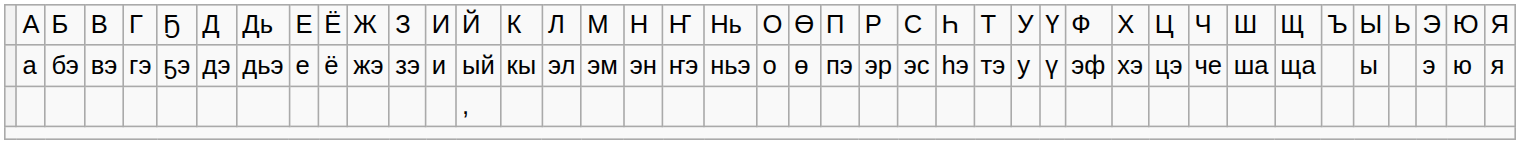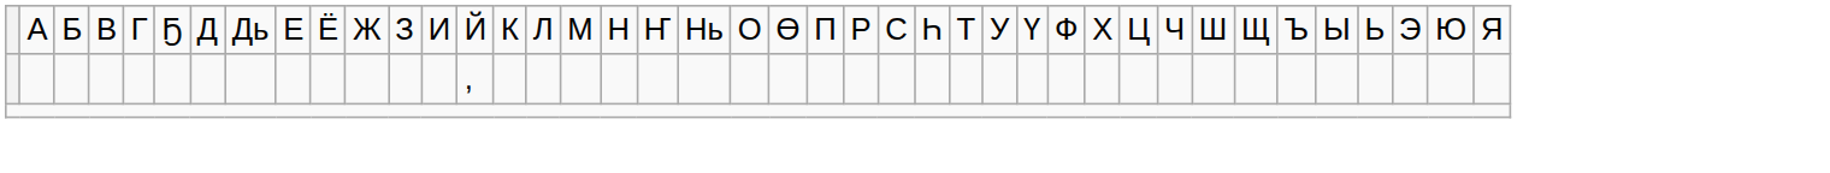 <table class="wikitable mw-collapsible mw-collapsed">
 <tr>
 <th scope="row"></th>
 <td>А</td>
 <td>Б</td>
 <td>В</td>
 <td>Г</td>
 <td>Ҕ</td>
 <td>Д</td>
 <td>Дь</td>
 <td>Е</td>
 <td>Ё</td>
 <td>Ж</td>
 <td>З</td>
 <td>И</td>
 <td>Й</td>
 <td>К</td>
 <td>Л</td>
 <td>М</td>
 <td>Н</td>
 <td>Ҥ</td>
 <td>Нь</td>
 <td>О</td>
 <td>Ө</td>
 <td>П</td>
 <td>Р</td>
 <td>С</td>
 <td>Һ</td>
 <td>Т</td>
 <td>У</td>
 <td>Ү</td>
 <td>Ф</td>
 <td>Х</td>
 <td>Ц</td>
 <td>Ч</td>
 <td>Ш</td>
 <td>Щ</td>
 <td>Ъ</td>
 <td>Ы</td>
 <td>Ь</td>
 <td>Э</td>
 <td>Ю</td>
 <td>Я</td>
-</tr>
-<tr>
-<th scope="row"></th>
-<td>а</td>
-<td>бэ</td>
-<td>вэ</td>
-<td>гэ</td>
-<td>ҕэ</td>
-<td>дэ</td>
-<td>дьэ</td>
-<td>е</td>
-<td>ё</td>
-<td>жэ</td>
-<td>зэ</td>
-<td>и</td>
-<td>ый</td>
-<td>кы</td>
-<td>эл</td>
-<td>эм</td>
-<td>эн</td>
-<td>ҥэ</td>
-<td>ньэ</td>
-<td>о</td>
-<td>ө</td>
-<td>пэ</td>
-<td>эр</td>
-<td>эс</td>
-<td>һэ</td>
-<td>тэ</td>
-<td>у</td>
-<td>ү</td>
-<td>эф</td>
-<td>хэ</td>
-<td>цэ</td>
-<td>че</td>
-<td>ша</td>
-<td>ща</td>
-<td></td>
-<td>ы</td>
-<td></td>
-<td>э</td>
-<td>ю</td>
-<td>я</td>
 </tr>
 <tr>
 <th scope="row"></th>
 <td></td>
 <td></td>
 <td></td>
 <td></td>
 <td></td>
 <td></td>
 <td></td>
 <td></td>
 <td></td>
 <td></td>
 <td></td>
 <td></td>
 <td>, </td>
 <td></td>
 <td></td>
 <td></td>
 <td></td>
 <td></td>
 <td></td>
 <td></td>
 <td></td>
 <td></td>
 <td></td>
 <td></td>
 <td></td>
 <td></td>
 <td></td>
 <td></td>
 <td></td>
 <td></td>
 <td></td>
 <td></td>
 <td></td>
 <td></td>
 <td></td>
 <td></td>
 <td></td>
 <td></td>
 <td></td>
 <td></td>
 </tr>
 <tr>
 <td colspan="41"></td>
 </tr>
 </table>
